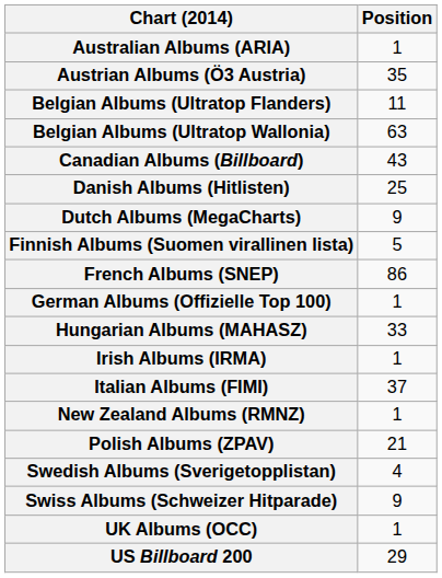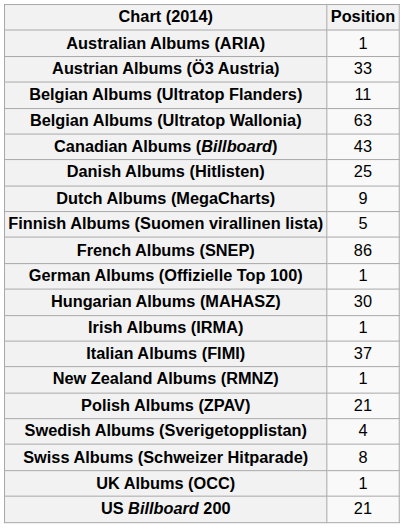 <table class="wikitable sortable plainrowheaders" style="text-align:center">
 <tr>
 <th scope="col">Chart (2014)</th>
 <th scope="col">Position</th>
 </tr>
 <tr>
 <th scope="row">Australian Albums (ARIA)</th>
 <td>1</td>
 </tr>
 <tr>
 <th scope="row">Austrian Albums (Ö3 Austria)</th>
-<td>35</td>
+<td>33</td>
 </tr>
 <tr>
 <th scope="row">Belgian Albums (Ultratop Flanders)</th>
 <td>11</td>
 </tr>
 <tr>
 <th scope="row">Belgian Albums (Ultratop Wallonia)</th>
 <td>63</td>
 </tr>
 <tr>
 <th scope="row">Canadian Albums (<em>Billboard</em>)</th>
 <td>43</td>
 </tr>
 <tr>
 <th scope="row">Danish Albums (Hitlisten)</th>
 <td>25</td>
 </tr>
 <tr>
 <th scope="row">Dutch Albums (MegaCharts)</th>
 <td>9</td>
 </tr>
 <tr>
 <th scope="row">Finnish Albums (Suomen virallinen lista)</th>
 <td>5</td>
 </tr>
 <tr>
 <th scope="row">French Albums (SNEP)</th>
 <td>86</td>
 </tr>
 <tr>
 <th scope="row">German Albums (Offizielle Top 100)</th>
 <td>1</td>
 </tr>
 <tr>
 <th scope="row">Hungarian Albums (MAHASZ)</th>
-<td>33</td>
+<td>30</td>
 </tr>
 <tr>
 <th scope="row">Irish Albums (IRMA)</th>
 <td>1</td>
 </tr>
 <tr>
 <th scope="row">Italian Albums (FIMI)</th>
 <td>37</td>
 </tr>
 <tr>
 <th scope="row">New Zealand Albums (RMNZ)</th>
 <td>1</td>
 </tr>
 <tr>
 <th scope="row">Polish Albums (ZPAV)</th>
 <td>21</td>
 </tr>
 <tr>
 <th scope="row">Swedish Albums (Sverigetopplistan)</th>
 <td>4</td>
 </tr>
 <tr>
 <th scope="row">Swiss Albums (Schweizer Hitparade)</th>
-<td>9</td>
+<td>8</td>
 </tr>
 <tr>
 <th scope="row">UK Albums (OCC)</th>
 <td>1</td>
 </tr>
 <tr>
 <th scope="row">US <em>Billboard</em> 200</th>
-<td>29</td>
+<td>21</td>
 </tr>
 </table>
